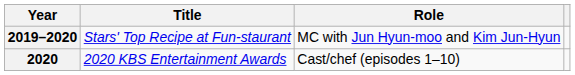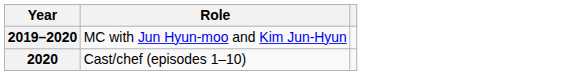 <table class="wikitable plainrowheaders sortable">
 <tr>
 <th scope="col">Year</th>
-<th scope="col">Title</th>
 <th scope="col">Role</th>
 <th scope="col" class="unsortable"></th>
 </tr>
 <tr>
 <th scope="row">2019–2020</th>
-<td><em><a href='#'>Stars' Top Recipe at Fun-staurant</a></em></td>
 <td>MC with <a href='#'>Jun Hyun-moo</a> and <a href='#'>Kim Jun-Hyun</a></td>
 <td style="text-align:center"></td>
 </tr>
 <tr>
 <th scope="row">2020</th>
-<td><em><a href='#'>2020 KBS Entertainment Awards</a> </em></td>
 <td>Cast/chef (episodes 1–10)</td>
 <td style="text-align:center"></td>
 </tr>
 </table>
